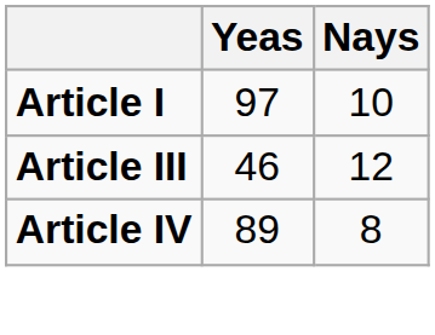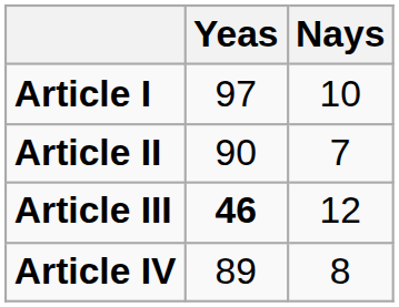 <table class="wikitable">
 <tr>
 <th></th>
 <th>Yeas</th>
 <th>Nays</th>
 </tr>
 <tr>
 <td><strong>Article I</strong></td>
 <td align="center">97</td>
 <td align="center">10</td>
 </tr>
 <tr>
+<td><strong>Article II</strong></td>
+<td align="center">90</td>
+<td align="center">7</td>
+</tr>
+<tr>
 <td><strong>Article III</strong></td>
-<td align="center">46</td>
+<td align="center"><strong>46</strong></td>
 <td align="center">12</td>
 </tr>
 <tr>
 <td><strong>Article IV</strong></td>
 <td align="center">89</td>
 <td align="center">8</td>
 </tr>
 </table>
